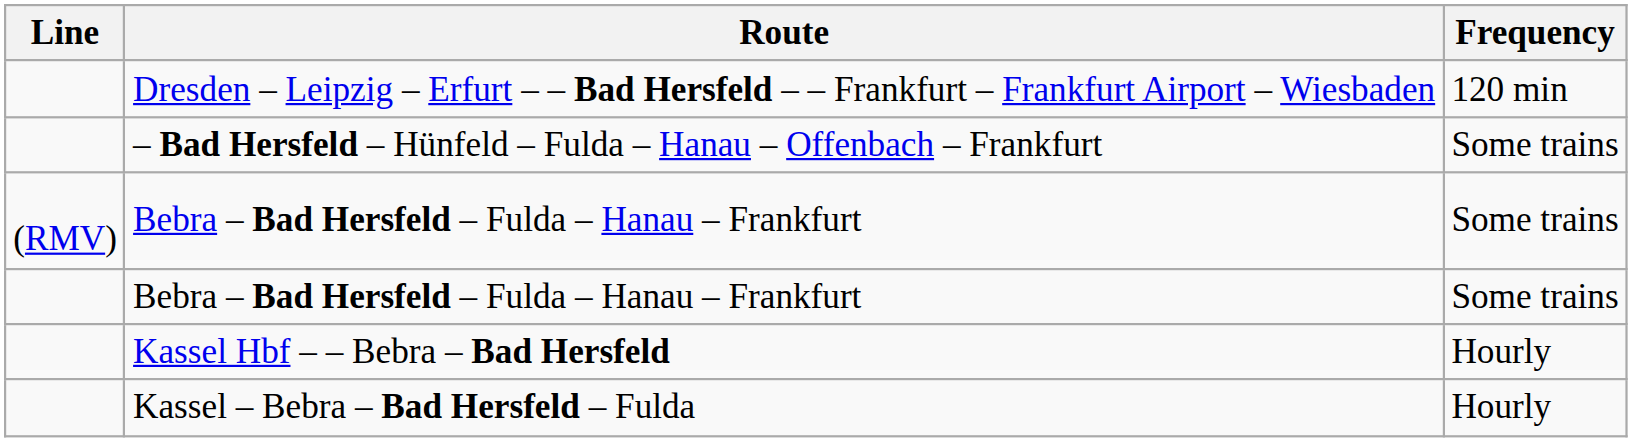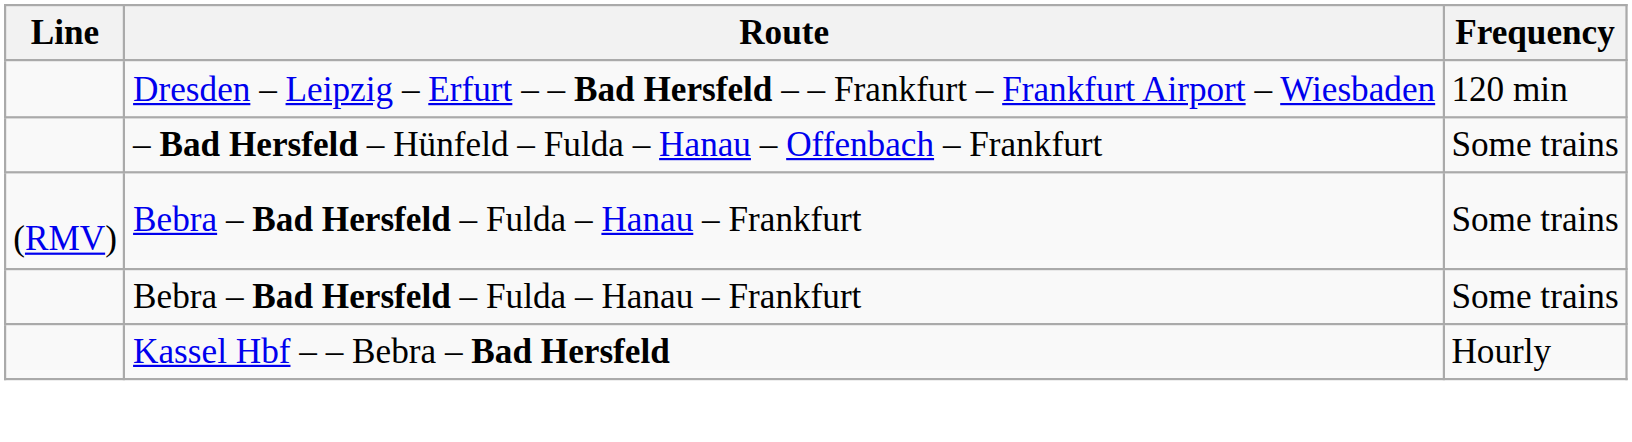 <table class="wikitable">
 <tr>
 <th>Line</th>
 <th>Route</th>
 <th>Frequency</th>
 </tr>
 <tr>
 <td></td>
 <td><a href='#'>Dresden</a> – <a href='#'>Leipzig</a> – <a href='#'>Erfurt</a> –  – <strong>Bad Hersfeld</strong> –  – Frankfurt – <a href='#'>Frankfurt Airport</a> – <a href='#'>Wiesbaden</a></td>
 <td>120 min</td>
 </tr>
 <tr>
 <td></td>
 <td> – <strong>Bad Hersfeld</strong> – Hünfeld – Fulda – <a href='#'>Hanau</a> – <a href='#'>Offenbach</a> – Frankfurt</td>
 <td>Some trains</td>
 </tr>
 <tr>
 <td> <br>(<a href='#'>RMV</a>)</td>
 <td><a href='#'>Bebra</a> – <strong>Bad Hersfeld</strong> – Fulda – <a href='#'>Hanau</a> – Frankfurt</td>
 <td>Some trains</td>
 </tr>
 <tr>
 <td></td>
 <td>Bebra – <strong>Bad Hersfeld</strong> – Fulda – Hanau – Frankfurt</td>
 <td>Some trains</td>
 </tr>
 <tr>
 <td></td>
 <td><a href='#'>Kassel Hbf</a> –  – Bebra – <strong>Bad Hersfeld</strong></td>
 <td>Hourly</td>
 </tr>
-<tr>
-<td></td>
-<td>Kassel – Bebra – <strong>Bad Hersfeld</strong> – Fulda</td>
-<td>Hourly</td>
-</tr>
 </table>
